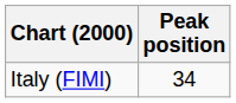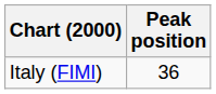 <table class="wikitable">
 <tr>
 <th>Chart (2000)</th>
 <th>Peak<br>position</th>
 </tr>
 <tr>
 <td>Italy (<a href='#'>FIMI</a>)</td>
-<td align="center">34</td>
+<td align="center">36</td>
 </tr>
 </table>
